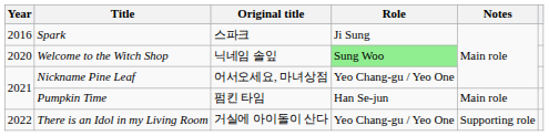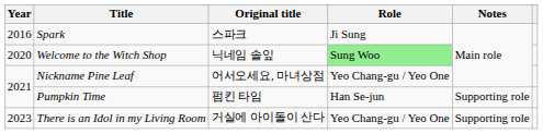 <table class="wikitable sortable">
 <tr style="background:#b0c4de; text-align:center;">
 <th>Year</th>
 <th>Title</th>
 <th>Original title</th>
 <th>Role</th>
 <th>Notes</th>
 <th></th>
 </tr>
 <tr>
 <td>2016</td>
 <td><em>Spark</em></td>
 <td>스파크</td>
 <td>Ji Sung</td>
 <td rowspan="3">Main role</td>
 <td></td>
 </tr>
 <tr>
 <td>2020</td>
 <td><em>Welcome to the Witch Shop</em></td>
 <td>닉네임 솔잎</td>
 <td style="background: lightgreen;">Sung Woo</td>
 <td></td>
 </tr>
 <tr>
 <td rowspan="2">2021</td>
 <td><em>Nickname Pine Leaf</em></td>
 <td>어서오세요, 마녀상점</td>
 <td>Yeo Chang-gu / Yeo One</td>
 <td></td>
 </tr>
 <tr>
 <td><em>Pumpkin Time</em></td>
 <td>펌킨 타임</td>
 <td>Han Se-jun</td>
-<td>Main role</td>
+<td>Supporting role</td>
 <td></td>
 </tr>
 <tr>
-<td>2022</td>
+<td>2023</td>
 <td><em>There is an Idol in my Living Room</em></td>
 <td>거실에 아이돌이 산다</td>
 <td>Yeo Chang-gu / Yeo One</td>
 <td>Supporting role</td>
 <td></td>
 </tr>
 </table>
